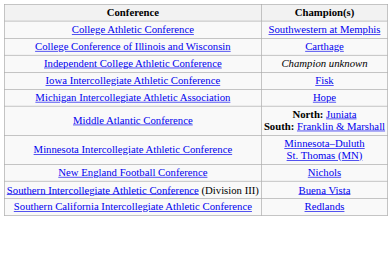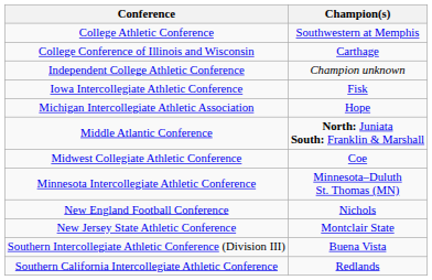 <table class="wikitable sortable">
 <tr>
 <th>Conference</th>
 <th>Champion(s)</th>
 </tr>
 <tr style="text-align:center;">
 <td><a href='#'>College Athletic Conference</a></td>
 <td><a href='#'>Southwestern at Memphis</a></td>
 </tr>
 <tr style="text-align:center;">
 <td><a href='#'>College Conference of Illinois and Wisconsin</a></td>
 <td><a href='#'>Carthage</a></td>
 </tr>
 <tr style="text-align:center;">
 <td><a href='#'>Independent College Athletic Conference</a></td>
 <td><em>Champion unknown</em></td>
 </tr>
 <tr style="text-align:center;">
 <td><a href='#'>Iowa Intercollegiate Athletic Conference</a></td>
 <td><a href='#'>Fisk</a></td>
 </tr>
 <tr style="text-align:center;">
 <td><a href='#'>Michigan Intercollegiate Athletic Association</a></td>
 <td><a href='#'>Hope</a></td>
 </tr>
 <tr style="text-align:center;">
 <td><a href='#'>Middle Atlantic Conference</a></td>
 <td><strong>North:</strong> <a href='#'>Juniata</a><br><strong>South:</strong> <a href='#'>Franklin & Marshall</a></td>
 </tr>
 <tr style="text-align:center;">
+<td><a href='#'>Midwest Collegiate Athletic Conference</a></td>
+<td><a href='#'>Coe</a></td>
+</tr>
+<tr style="text-align:center;">
 <td><a href='#'>Minnesota Intercollegiate Athletic Conference</a></td>
 <td><a href='#'>Minnesota–Duluth</a><br><a href='#'>St. Thomas (MN)</a></td>
 </tr>
 <tr style="text-align:center;">
 <td><a href='#'>New England Football Conference</a></td>
 <td><a href='#'>Nichols</a></td>
+</tr>
+<tr style="text-align:center;">
+<td><a href='#'>New Jersey State Athletic Conference</a></td>
+<td><a href='#'>Montclair State</a></td>
 </tr>
 <tr style="text-align:center;">
 <td><a href='#'>Southern Intercollegiate Athletic Conference</a> (Division III)</td>
 <td><a href='#'>Buena Vista</a></td>
 </tr>
 <tr style="text-align:center;">
 <td><a href='#'>Southern California Intercollegiate Athletic Conference</a></td>
 <td><a href='#'>Redlands</a></td>
 </tr>
 </table>
